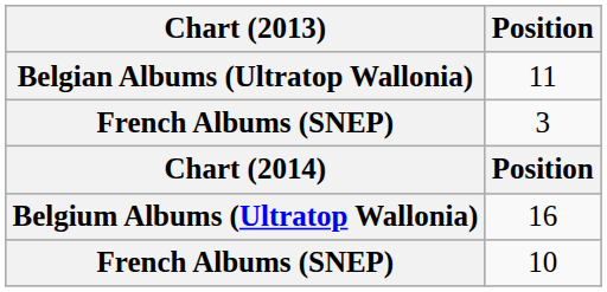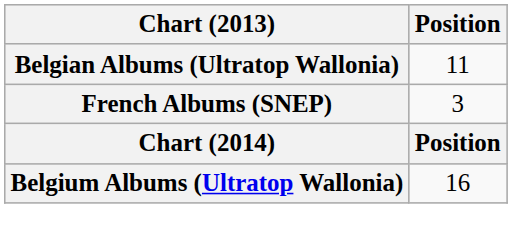 <table class="wikitable plainrowheaders" style="text-align:center">
 <tr>
 <th scope="col">Chart (2013)</th>
 <th scope="col">Position</th>
 </tr>
 <tr>
 <th scope="row">Belgian Albums (Ultratop Wallonia)</th>
 <td>11</td>
 </tr>
 <tr>
 <th scope="row">French Albums (SNEP)</th>
 <td>3</td>
 </tr>
 <tr>
 <th scope="col">Chart (2014)</th>
 <th scope="col">Position</th>
 </tr>
 <tr>
 <th scope="row">Belgium Albums (<a href='#'>Ultratop</a> Wallonia)</th>
 <td>16</td>
 </tr>
-<tr>
-<th scope="row">French Albums (SNEP)</th>
-<td>10</td>
-</tr>
 </table>
